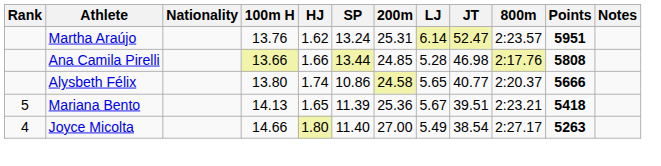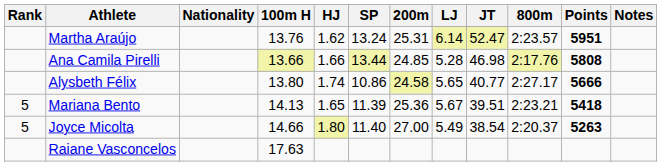 <table class="wikitable sortable" style=" text-align:center;">
 <tr>
 <th>Rank</th>
 <th>Athlete</th>
 <th>Nationality</th>
 <th>100m H</th>
 <th>HJ</th>
 <th>SP</th>
 <th>200m</th>
 <th>LJ</th>
 <th>JT</th>
 <th>800m</th>
 <th>Points</th>
 <th>Notes</th>
 </tr>
 <tr>
 <td></td>
 <td align=left><a href='#'>Martha Araújo</a></td>
 <td align=left></td>
 <td>13.76</td>
 <td>1.62</td>
 <td>13.24</td>
 <td>25.31</td>
 <td bgcolor=#F2F5A9>6.14</td>
 <td bgcolor=#F2F5A9>52.47</td>
 <td>2:23.57</td>
 <td><strong>5951</strong></td>
 <td><strong></strong></td>
 </tr>
 <tr>
 <td></td>
 <td align=left><a href='#'>Ana Camila Pirelli</a></td>
 <td align=left></td>
 <td bgcolor=#F2F5A9>13.66</td>
 <td>1.66</td>
 <td bgcolor=#F2F5A9>13.44</td>
 <td>24.85</td>
 <td>5.28</td>
 <td>46.98</td>
 <td bgcolor=#F2F5A9>2:17.76</td>
 <td><strong>5808</strong></td>
 <td><strong></strong></td>
 </tr>
 <tr>
 <td></td>
 <td align=left><a href='#'>Alysbeth Félix</a></td>
 <td align=left></td>
 <td>13.80</td>
 <td>1.74</td>
 <td>10.86</td>
 <td bgcolor=#F2F5A9>24.58</td>
 <td>5.65</td>
 <td>40.77</td>
-<td>2:20.37</td>
+<td>2:27.17</td>
 <td><strong>5666</strong></td>
 <td></td>
 </tr>
 <tr>
 <td>5</td>
 <td align=left><a href='#'>Mariana Bento</a></td>
 <td align=left></td>
 <td>14.13</td>
 <td>1.65</td>
 <td>11.39</td>
 <td>25.36</td>
 <td>5.67</td>
 <td>39.51</td>
 <td>2:23.21</td>
 <td><strong>5418</strong></td>
 <td></td>
 </tr>
 <tr>
-<td>4</td>
+<td>5</td>
 <td align=left><a href='#'>Joyce Micolta</a></td>
 <td align=left></td>
 <td>14.66</td>
 <td bgcolor=#F2F5A9>1.80</td>
 <td>11.40</td>
 <td>27.00</td>
 <td>5.49</td>
 <td>38.54</td>
-<td>2:27.17</td>
+<td>2:20.37</td>
 <td><strong>5263</strong></td>
 <td></td>
 </tr>
+<tr>
+<td></td>
+<td align=left><a href='#'>Raiane Vasconcelos</a></td>
+<td align=left></td>
+<td>17.63</td>
+<td></td>
+<td></td>
+<td></td>
+<td></td>
+<td></td>
+<td></td>
+<td><strong></strong></td>
+<td></td>
+</tr>
 </table>
